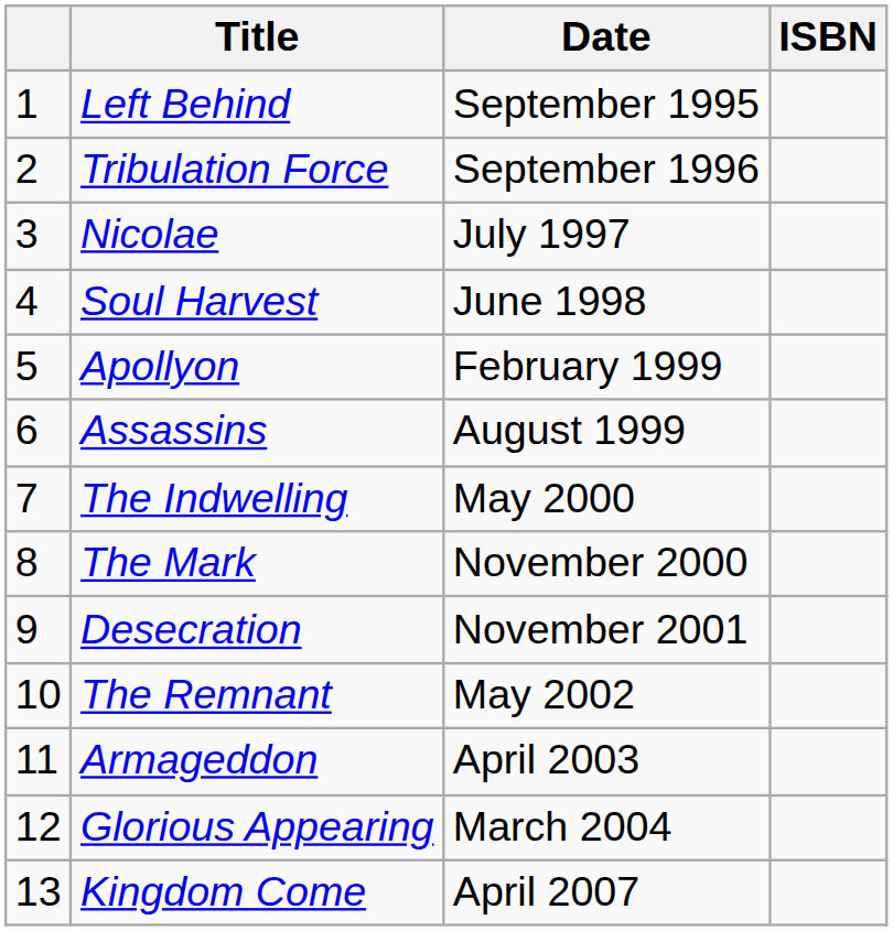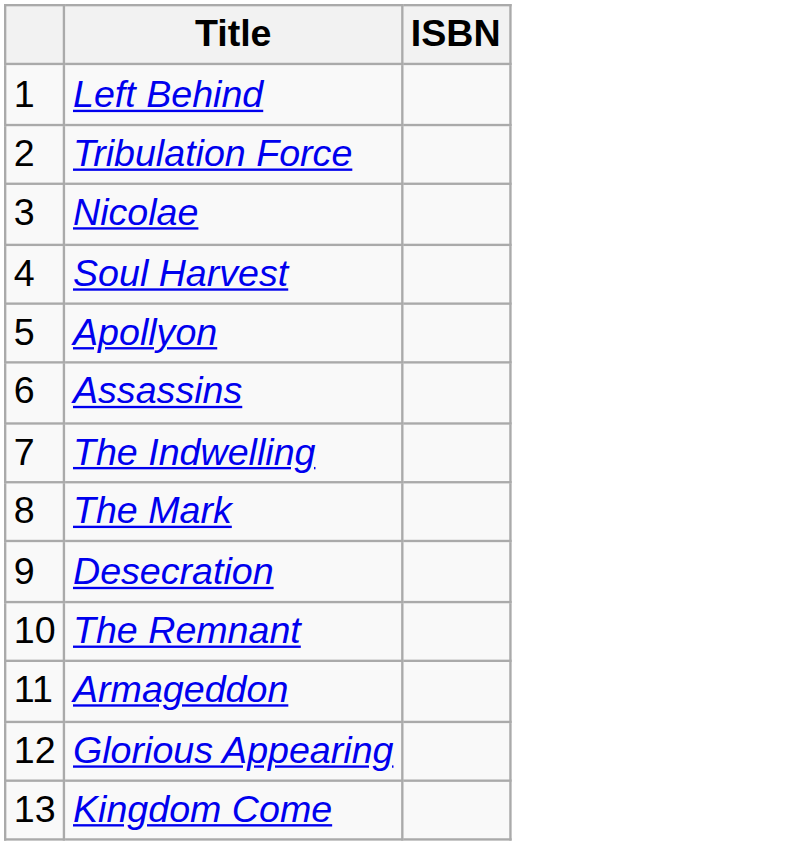 <table class="wikitable">
 <tr>
 <th></th>
 <th>Title</th>
-<th>Date</th>
 <th>ISBN</th>
 </tr>
 <tr>
 <td>1</td>
 <td><em><a href='#'>Left Behind</a></em></td>
-<td>September 1995</td>
 <td></td>
 </tr>
 <tr>
 <td>2</td>
 <td><em><a href='#'>Tribulation Force</a></em></td>
-<td>September 1996</td>
 <td></td>
 </tr>
 <tr>
 <td>3</td>
 <td><em><a href='#'>Nicolae</a></em></td>
-<td>July 1997</td>
 <td></td>
 </tr>
 <tr>
 <td>4</td>
 <td><em><a href='#'>Soul Harvest</a></em></td>
-<td>June 1998</td>
 <td></td>
 </tr>
 <tr>
 <td>5</td>
 <td><em><a href='#'>Apollyon</a></em></td>
-<td>February 1999</td>
 <td></td>
 </tr>
 <tr>
 <td>6</td>
 <td><em><a href='#'>Assassins</a></em></td>
-<td>August 1999</td>
 <td></td>
 </tr>
 <tr>
 <td>7</td>
 <td><em><a href='#'>The Indwelling</a></em></td>
-<td>May 2000</td>
 <td></td>
 </tr>
 <tr>
 <td>8</td>
 <td><em><a href='#'>The Mark</a></em></td>
-<td>November 2000</td>
 <td></td>
 </tr>
 <tr>
 <td>9</td>
 <td><em><a href='#'>Desecration</a></em></td>
-<td>November 2001</td>
 <td></td>
 </tr>
 <tr>
 <td>10</td>
 <td><em><a href='#'>The Remnant</a></em></td>
-<td>May 2002</td>
 <td></td>
 </tr>
 <tr>
 <td>11</td>
 <td><em><a href='#'>Armageddon</a></em></td>
-<td>April 2003</td>
 <td></td>
 </tr>
 <tr>
 <td>12</td>
 <td><em><a href='#'>Glorious Appearing</a></em></td>
-<td>March 2004</td>
 <td></td>
 </tr>
 <tr>
 <td>13</td>
 <td><em><a href='#'>Kingdom Come</a></em></td>
-<td>April 2007</td>
 <td></td>
 </tr>
 </table>
